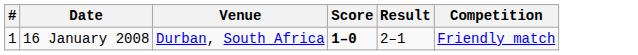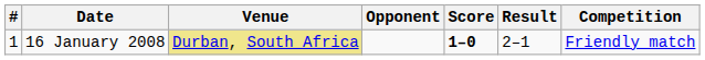 <table class="wikitable">
 <tr>
 <th>#</th>
 <th>Date</th>
 <th>Venue</th>
+<th>Opponent</th>
 <th>Score</th>
 <th>Result</th>
 <th>Competition</th>
 </tr>
 <tr>
 <td>1</td>
 <td>16 January 2008</td>
-<td><a href='#'>Durban</a>, <a href='#'>South Africa</a></td>
+<td style="background: khaki;"><a href='#'>Durban</a>, <a href='#'>South Africa</a></td>
+<td></td>
 <td><strong>1–0</strong></td>
 <td>2–1</td>
 <td><a href='#'>Friendly match</a></td>
 </tr>
 </table>
